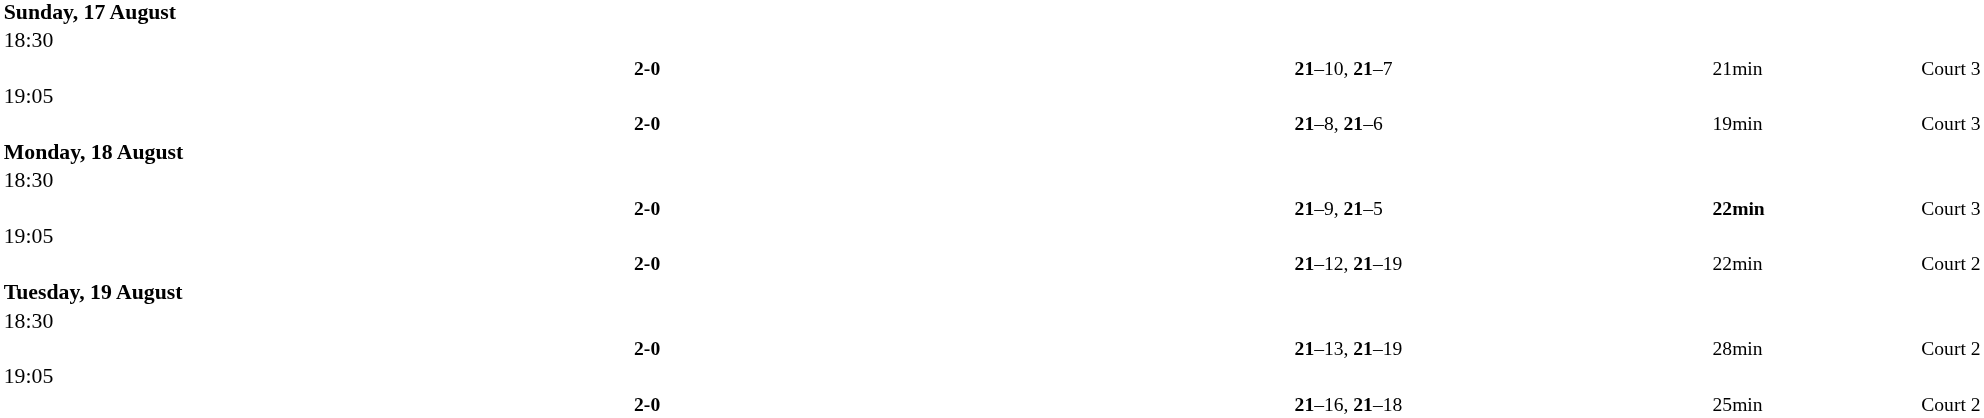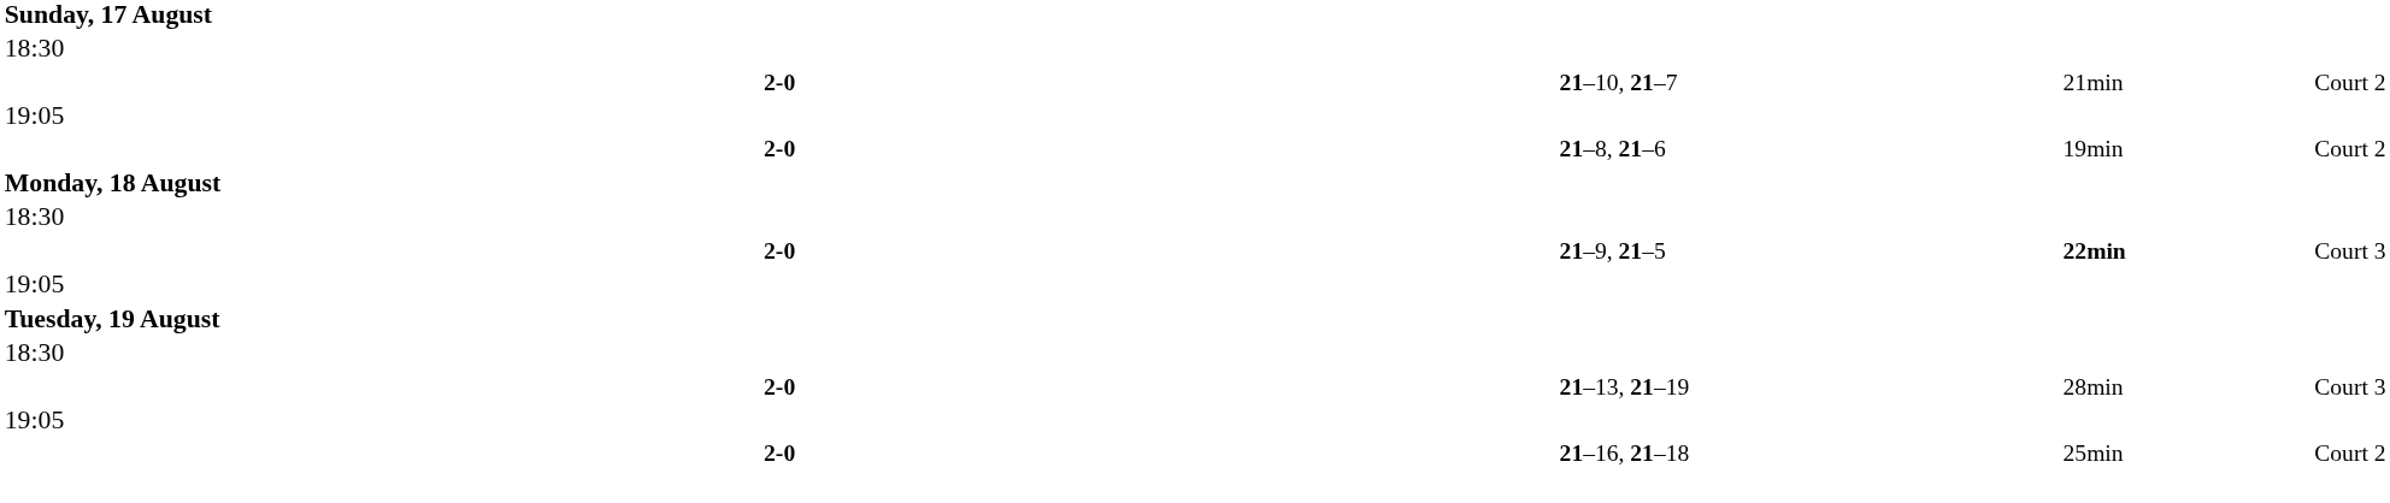 <table style="width:100%;" cellspacing="1">
 <tr>
 <th width=25%></th>
 <th width=10%></th>
 <th width=25%></th>
 </tr>
 <tr>
 <td><strong>Sunday, 17 August</strong></td>
 </tr>
 <tr>
 <td>18:30</td>
 </tr>
 <tr style=font-size:90%>
 <td align=right><strong><br></strong></td>
 <td align=center><strong> 2-0 </strong></td>
 <td><br></td>
 <td><strong>21</strong>–10, <strong>21</strong>–7</td>
 <td>21min</td>
-<td>Court 3</td>
+<td>Court 2</td>
 </tr>
 <tr>
 <td>19:05</td>
 </tr>
 <tr style=font-size:90%>
 <td align=right><strong><br></strong></td>
 <td align=center><strong> 2-0 </strong></td>
 <td><br></td>
 <td><strong>21</strong>–8, <strong>21</strong>–6</td>
 <td>19min</td>
-<td>Court 3</td>
+<td>Court 2</td>
 </tr>
 <tr>
 <td><strong>Monday, 18 August</strong></td>
 </tr>
 <tr>
 <td>18:30</td>
 </tr>
 <tr style=font-size:90%>
 <td align=right><strong><br></strong></td>
 <td align=center><strong> 2-0 </strong></td>
 <td><br></td>
 <td><strong>21</strong>–9, <strong>21</strong>–5</td>
 <td><strong>22min</strong></td>
 <td>Court 3</td>
 </tr>
 <tr>
 <td>19:05</td>
 </tr>
-<tr style=font-size:90%>
-<td align=right><strong><br></strong></td>
-<td align=center><strong> 2-0 </strong></td>
-<td><br></td>
-<td><strong>21</strong>–12, <strong>21</strong>–19</td>
-<td>22min</td>
-<td>Court 2</td>
-</tr>
 <tr>
 <td><strong>Tuesday, 19 August</strong></td>
 </tr>
 <tr>
 <td>18:30</td>
 </tr>
 <tr style=font-size:90%>
 <td align=right><strong><br></strong></td>
 <td align=center><strong> 2-0 </strong></td>
 <td><br></td>
 <td><strong>21</strong>–13, <strong>21</strong>–19</td>
 <td>28min</td>
-<td>Court 2</td>
+<td>Court 3</td>
 </tr>
 <tr>
 <td>19:05</td>
 </tr>
 <tr style=font-size:90%>
 <td align=right><strong><br></strong></td>
 <td align=center><strong> 2-0 </strong></td>
 <td><br></td>
 <td><strong>21</strong>–16, <strong>21</strong>–18</td>
 <td>25min</td>
 <td>Court 2</td>
 </tr>
 </table>
